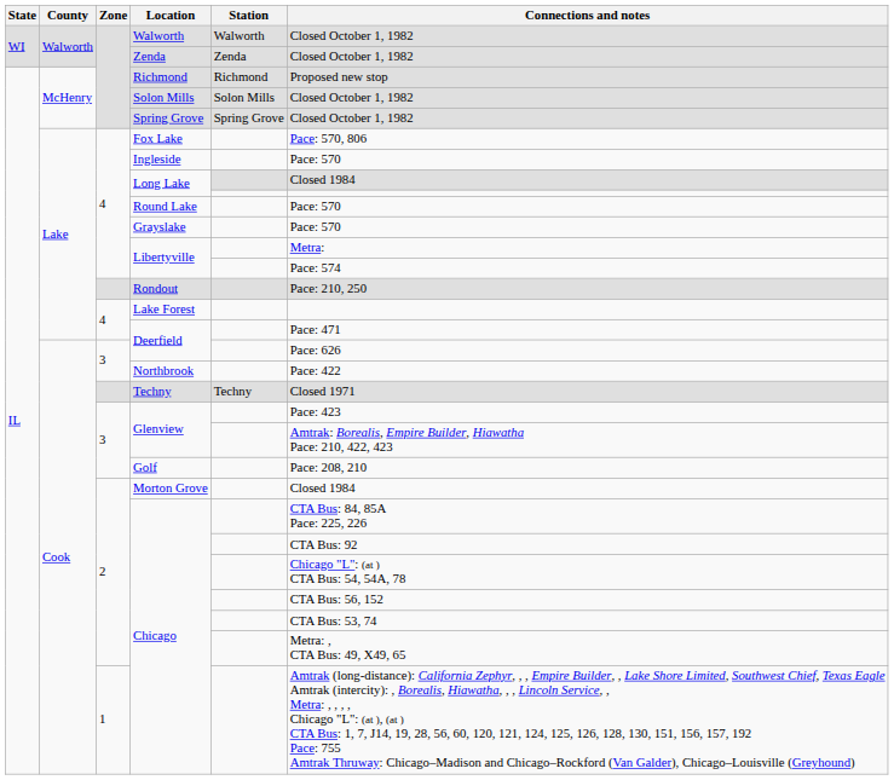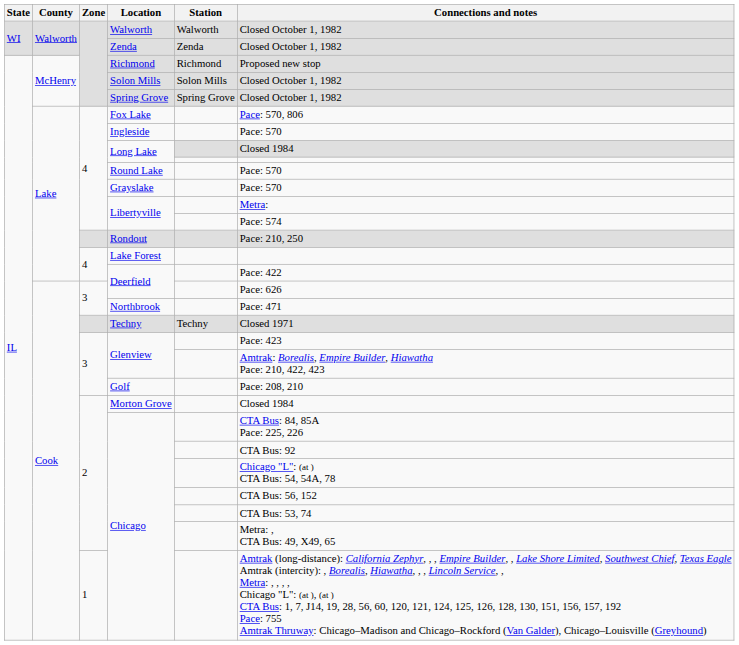 <table class="wikitable">
 <tr>
 <th>State</th>
 <th>County</th>
 <th>Zone</th>
 <th>Location</th>
 <th>Station</th>
 <th>Connections and notes</th>
 </tr>
 <tr bgcolor=dfdfdf>
 <td rowspan=2><a href='#'>WI</a></td>
 <td rowspan=2><a href='#'>Walworth</a></td>
 <td rowspan="5"> </td>
 <td><a href='#'>Walworth</a></td>
 <td>Walworth</td>
 <td>Closed October 1, 1982</td>
 </tr>
 <tr bgcolor=dfdfdf>
 <td><a href='#'>Zenda</a></td>
 <td>Zenda</td>
 <td>Closed October 1, 1982</td>
 </tr>
 <tr>
 <td rowspan=28><a href='#'>IL</a></td>
 <td rowspan=3><a href='#'>McHenry</a></td>
 <td bgcolor=dfdfdf><a href='#'>Richmond</a></td>
 <td bgcolor=dfdfdf>Richmond</td>
 <td bgcolor=dfdfdf>Proposed new stop</td>
 </tr>
 <tr bgcolor=dfdfdf>
 <td><a href='#'>Solon Mills</a></td>
 <td>Solon Mills</td>
 <td>Closed October 1, 1982</td>
 </tr>
 <tr bgcolor=dfdfdf>
 <td><a href='#'>Spring Grove</a></td>
 <td>Spring Grove</td>
 <td>Closed October 1, 1982</td>
 </tr>
 <tr>
 <td rowspan=11><a href='#'>Lake</a></td>
 <td rowspan=8>4</td>
 <td><a href='#'>Fox Lake</a></td>
 <td></td>
 <td> <a href='#'>Pace</a>: 570, 806</td>
 </tr>
 <tr>
 <td><a href='#'>Ingleside</a></td>
 <td> </td>
 <td> Pace: 570</td>
 </tr>
 <tr>
 <td rowspan=2><a href='#'>Long Lake</a></td>
 <td bgcolor=dfdfdf></td>
 <td bgcolor=dfdfdf>Closed 1984</td>
 </tr>
 <tr>
 <td></td>
 <td></td>
 </tr>
 <tr>
 <td><a href='#'>Round Lake</a></td>
 <td></td>
 <td> Pace: 570</td>
 </tr>
 <tr>
 <td><a href='#'>Grayslake</a></td>
 <td></td>
 <td> Pace: 570</td>
 </tr>
 <tr>
 <td rowspan="2"><a href='#'>Libertyville</a></td>
 <td></td>
 <td> <a href='#'>Metra</a>: </td>
 </tr>
 <tr>
 <td></td>
 <td> Pace: 574</td>
 </tr>
 <tr bgcolor=dfdfdf>
 <td> </td>
 <td><a href='#'>Rondout</a></td>
 <td></td>
 <td> Pace: 210, 250</td>
 </tr>
 <tr>
 <td rowspan=2>4</td>
 <td><a href='#'>Lake Forest</a></td>
 <td></td>
 <td></td>
 </tr>
 <tr>
 <td rowspan=2><a href='#'>Deerfield</a></td>
 <td></td>
-<td> Pace: 471</td>
+<td> Pace: 422</td>
 </tr>
 <tr>
 <td rowspan=14><a href='#'>Cook</a></td>
 <td rowspan=2>3</td>
 <td></td>
 <td> Pace: 626</td>
 </tr>
 <tr>
 <td><a href='#'>Northbrook</a></td>
 <td></td>
-<td> Pace: 422</td>
+<td> Pace: 471</td>
 </tr>
 <tr bgcolor=dfdfdf>
 <td></td>
 <td><a href='#'>Techny</a></td>
 <td>Techny</td>
 <td>Closed 1971</td>
 </tr>
 <tr>
 <td rowspan=3>3</td>
 <td rowspan=2><a href='#'>Glenview</a></td>
 <td></td>
 <td> Pace: 423</td>
 </tr>
 <tr>
 <td></td>
 <td> <a href='#'>Amtrak</a>: <em><a href='#'>Borealis</a></em>, <em><a href='#'>Empire Builder</a></em>, <em><a href='#'>Hiawatha</a></em><br> Pace: 210, 422, 423</td>
 </tr>
 <tr>
 <td><a href='#'>Golf</a></td>
 <td></td>
 <td> Pace: 208, 210</td>
 </tr>
 <tr>
 <td rowspan=7>2</td>
 <td><a href='#'>Morton Grove</a></td>
 <td></td>
 <td>Closed 1984</td>
 </tr>
 <tr>
 <td rowspan=7><a href='#'>Chicago</a></td>
 <td></td>
 <td> <a href='#'>CTA Bus</a>: 84, 85A<br> Pace: 225, 226</td>
 </tr>
 <tr>
 <td></td>
 <td> CTA Bus: 92</td>
 </tr>
 <tr>
 <td></td>
 <td> <a href='#'>Chicago "L"</a>:  <small>(at )</small><br> CTA Bus: 54, 54A, 78</td>
 </tr>
 <tr>
 <td></td>
 <td> CTA Bus: 56, 152</td>
 </tr>
 <tr>
 <td></td>
 <td> CTA Bus: 53, 74</td>
 </tr>
 <tr>
 <td></td>
 <td> Metra: , <br> CTA Bus: 49, X49, 65</td>
 </tr>
 <tr>
 <td>1</td>
 <td></td>
 <td> <a href='#'>Amtrak</a> (long-distance): <em><a href='#'>California Zephyr</a></em>, , , <em><a href='#'>Empire Builder</a></em>, , <em><a href='#'>Lake Shore Limited</a></em>, <em><a href='#'>Southwest Chief</a></em>, <em><a href='#'>Texas Eagle</a></em><br> Amtrak (intercity): , <em><a href='#'>Borealis</a></em>, <em><a href='#'>Hiawatha</a></em>, , , <em><a href='#'>Lincoln Service</a></em>, , <br> <a href='#'>Metra</a>: , , , ,  <br> Chicago "L":  <small>(at )</small>,     <small>(at )</small><br> <a href='#'>CTA Bus</a>: 1, 7, J14, 19, 28, 56, 60, 120, 121, 124, 125, 126, 128, 130, 151, 156, 157, 192<br> <a href='#'>Pace</a>: 755<br> <a href='#'>Amtrak Thruway</a>: Chicago–Madison and Chicago–Rockford (<a href='#'>Van Galder</a>), Chicago–Louisville (<a href='#'>Greyhound</a>)</td>
 </tr>
 </table>
